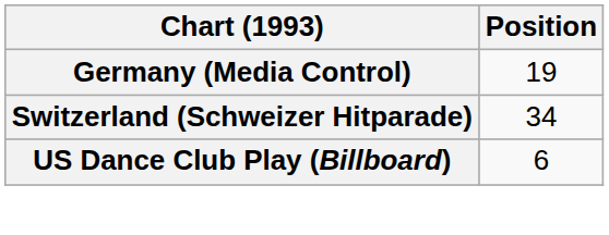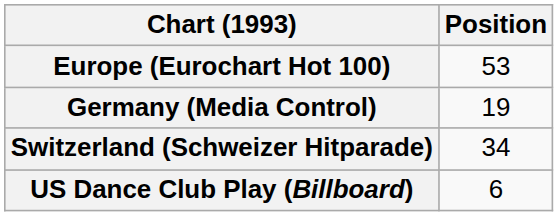 <table class="wikitable sortable plainrowheaders" style="text-align:center">
 <tr>
 <th>Chart (1993)</th>
 <th>Position</th>
+</tr>
+<tr>
+<th scope="row">Europe (Eurochart Hot 100)</th>
+<td>53</td>
 </tr>
 <tr>
 <th scope="row">Germany (Media Control)</th>
 <td>19</td>
 </tr>
 <tr>
 <th scope="row">Switzerland (Schweizer Hitparade)</th>
 <td>34</td>
 </tr>
 <tr>
 <th scope="row">US Dance Club Play (<em>Billboard</em>)</th>
 <td>6</td>
 </tr>
 </table>
